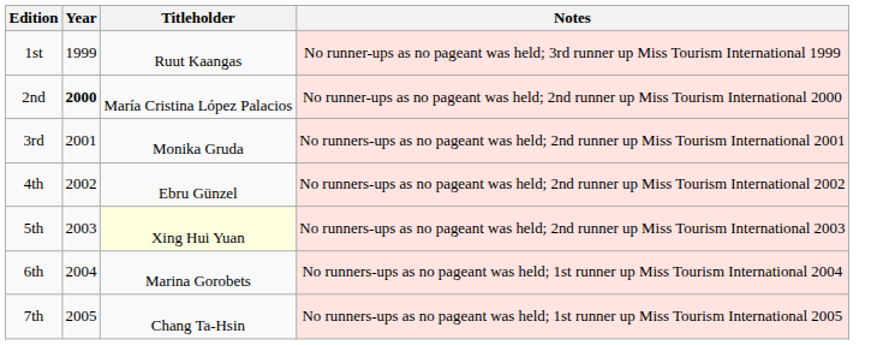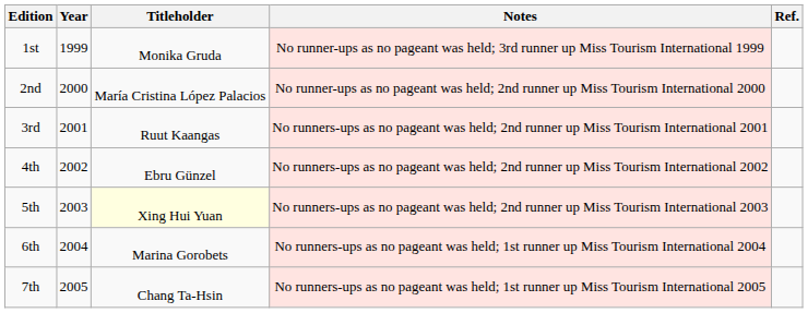 <table class="wikitable sortable" style="font-size: 85%; text-align:center">
 <tr>
 <th>Edition</th>
 <th>Year</th>
 <th>Titleholder</th>
 <th>Notes</th>
+<th>Ref.</th>
 </tr>
 <tr>
 <td>1st</td>
 <td>1999</td>
-<td><strong></strong><br>Ruut Kaangas</td>
+<td><strong></strong><br>Monika Gruda</td>
 <td bgcolor="#FFE4E1">No runner-ups as no pageant was held; 3rd runner up Miss Tourism International 1999</td>
+<td></td>
 </tr>
 <tr>
 <td>2nd</td>
-<td><strong>2000</strong></td>
+<td>2000</td>
 <td><strong></strong><br>María Cristina López Palacios</td>
 <td bgcolor="#FFE4E1">No runner-ups as no pageant was held; 2nd runner up Miss Tourism International 2000</td>
+<td></td>
 </tr>
 <tr>
 <td>3rd</td>
 <td>2001</td>
-<td><strong></strong><br>Monika Gruda</td>
+<td><strong></strong><br>Ruut Kaangas</td>
 <td bgcolor="#FFE4E1">No runners-ups as no pageant was held; 2nd runner up Miss Tourism International 2001</td>
+<td></td>
 </tr>
 <tr>
 <td>4th</td>
 <td>2002</td>
 <td><strong></strong><br>Ebru Günzel</td>
 <td bgcolor="#FFE4E1">No runners-ups as no pageant was held; 2nd runner up Miss Tourism International 2002</td>
+<td></td>
 </tr>
 <tr>
 <td>5th</td>
 <td>2003</td>
 <td style="background: lightyellow;"><strong></strong><br>Xing Hui Yuan</td>
 <td bgcolor="#FFE4E1">No runners-ups as no pageant was held; 2nd runner up Miss Tourism International 2003</td>
+<td></td>
 </tr>
 <tr>
 <td>6th</td>
 <td>2004</td>
 <td><strong></strong><br>Marina Gorobets</td>
 <td bgcolor="#FFE4E1">No runners-ups as no pageant was held; 1st runner up Miss Tourism International 2004</td>
+<td></td>
 </tr>
 <tr>
 <td>7th</td>
 <td>2005</td>
 <td><strong></strong><br>Chang Ta-Hsin</td>
 <td bgcolor="#FFE4E1">No runners-ups as no pageant was held; 1st runner up Miss Tourism International 2005</td>
+<td></td>
 </tr>
 </table>
